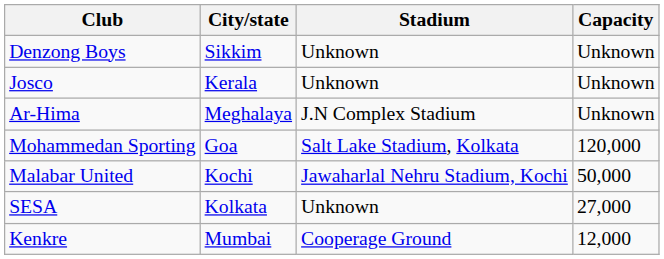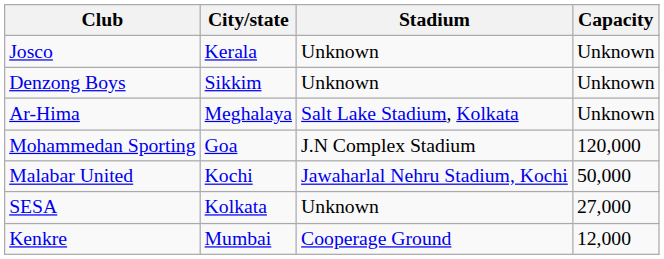 <table class="wikitable sortable">
 <tr>
 <th>Club</th>
 <th>City/state</th>
 <th>Stadium</th>
 <th>Capacity</th>
 </tr>
 <tr>
+<td><a href='#'>Josco</a></td>
+<td><a href='#'>Kerala</a></td>
+<td>Unknown</td>
+<td>Unknown</td>
+</tr>
+<tr>
 <td><a href='#'>Denzong Boys</a></td>
 <td><a href='#'>Sikkim</a></td>
 <td>Unknown</td>
 <td>Unknown</td>
 </tr>
 <tr>
-<td><a href='#'>Josco</a></td>
-<td><a href='#'>Kerala</a></td>
-<td>Unknown</td>
-<td>Unknown</td>
-</tr>
-<tr>
 <td><a href='#'>Ar-Hima</a></td>
 <td><a href='#'>Meghalaya</a></td>
-<td>J.N Complex Stadium</td>
+<td><a href='#'>Salt Lake Stadium</a>, <a href='#'>Kolkata</a></td>
 <td>Unknown</td>
 </tr>
 <tr>
 <td><a href='#'>Mohammedan Sporting</a></td>
 <td><a href='#'>Goa</a></td>
-<td><a href='#'>Salt Lake Stadium</a>, <a href='#'>Kolkata</a></td>
+<td>J.N Complex Stadium</td>
 <td>120,000</td>
 </tr>
 <tr>
 <td><a href='#'>Malabar United</a></td>
 <td><a href='#'>Kochi</a></td>
 <td><a href='#'>Jawaharlal Nehru Stadium, Kochi</a></td>
 <td>50,000</td>
 </tr>
 <tr>
 <td><a href='#'>SESA</a></td>
 <td><a href='#'>Kolkata</a></td>
 <td>Unknown</td>
 <td>27,000</td>
 </tr>
 <tr>
 <td><a href='#'>Kenkre</a></td>
 <td><a href='#'>Mumbai</a></td>
 <td><a href='#'>Cooperage Ground</a></td>
 <td>12,000</td>
 </tr>
 </table>
